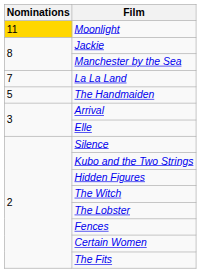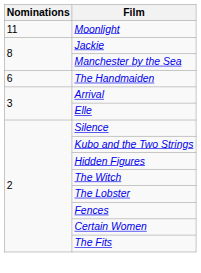 <table class="wikitable">
 <tr>
 <th>Nominations</th>
 <th>Film</th>
 </tr>
 <tr>
-<td style="background: gold;">11</td>
+<td>11</td>
 <td><em><a href='#'>Moonlight</a></em></td>
 </tr>
 <tr>
 <td rowspan="2">8</td>
 <td><em><a href='#'>Jackie</a></em></td>
 </tr>
 <tr>
 <td><em><a href='#'>Manchester by the Sea</a></em></td>
 </tr>
 <tr>
-<td>7</td>
-<td><em><a href='#'>La La Land</a></em></td>
-</tr>
-<tr>
-<td>5</td>
+<td>6</td>
 <td><em><a href='#'>The Handmaiden</a></em></td>
 </tr>
 <tr>
 <td rowspan="2">3</td>
 <td><em><a href='#'>Arrival</a></em></td>
 </tr>
 <tr>
 <td><em><a href='#'>Elle</a></em></td>
 </tr>
 <tr>
 <td rowspan="8">2</td>
 <td><em><a href='#'>Silence</a></em></td>
 </tr>
 <tr>
 <td><em><a href='#'>Kubo and the Two Strings</a></em></td>
 </tr>
 <tr>
 <td><em><a href='#'>Hidden Figures</a></em></td>
 </tr>
 <tr>
 <td><em><a href='#'>The Witch</a></em></td>
 </tr>
 <tr>
 <td><em><a href='#'>The Lobster</a></em></td>
 </tr>
 <tr>
 <td><em><a href='#'>Fences</a></em></td>
 </tr>
 <tr>
 <td><em><a href='#'>Certain Women</a></em></td>
 </tr>
 <tr>
 <td><em><a href='#'>The Fits</a></em></td>
 </tr>
 </table>
